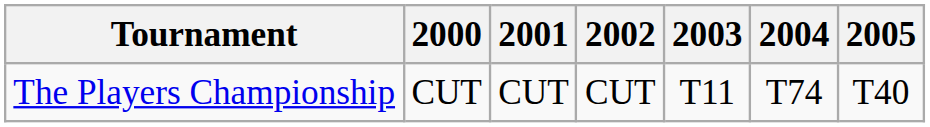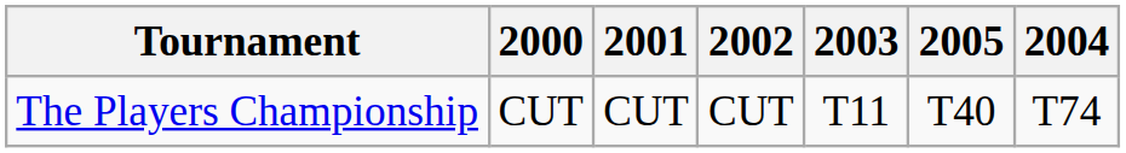 <table class="wikitable" style="font-size:95%;text-align:center;">
 <tr>
 <th>Tournament</th>
 <th>2000</th>
 <th>2001</th>
 <th>2002</th>
 <th>2003</th>
+<th>2005</th>
 <th>2004</th>
-<th>2005</th>
 </tr>
 <tr>
 <td align=left><a href='#'>The Players Championship</a></td>
 <td>CUT</td>
 <td>CUT</td>
 <td>CUT</td>
 <td>T11</td>
+<td>T40</td>
 <td>T74</td>
-<td>T40</td>
 </tr>
 </table>
